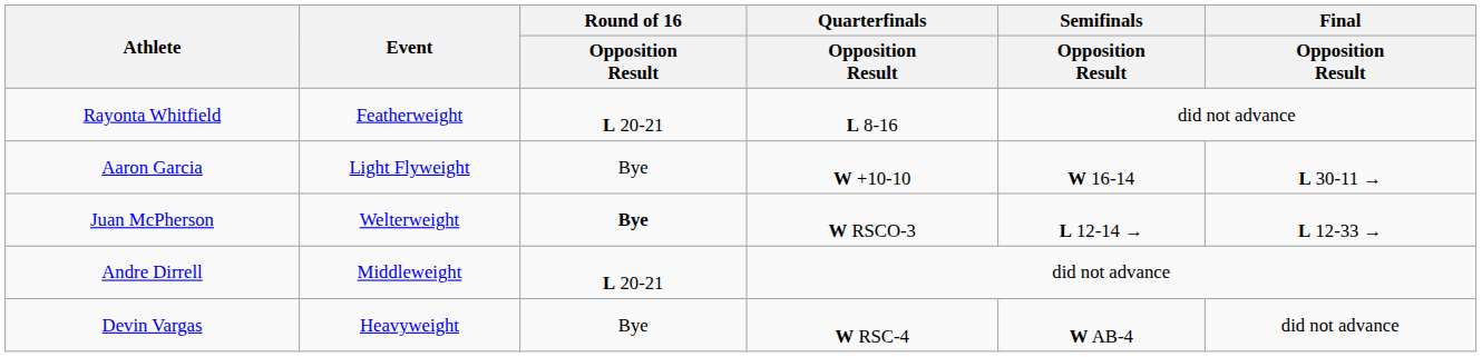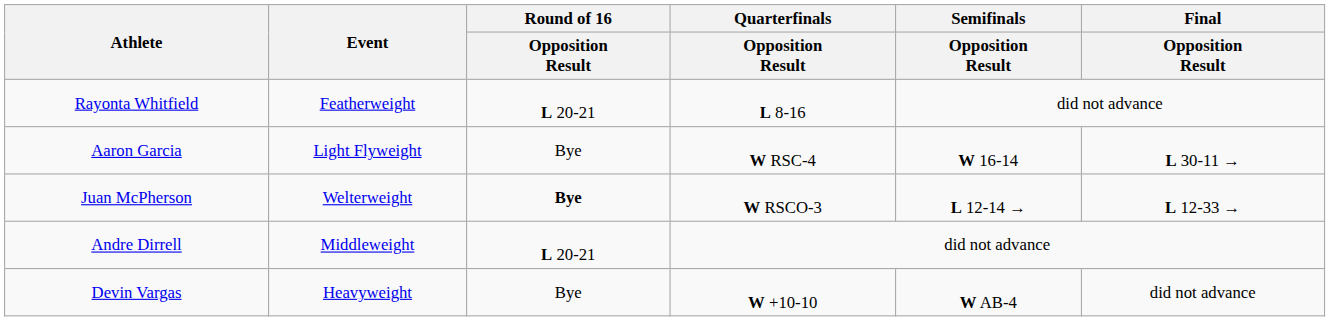 <table class="wikitable" style="font-size:95%; text-align:center;" width="95%">
 <tr>
 <th rowspan="2">Athlete</th>
 <th rowspan="2">Event</th>
 <th>Round of 16</th>
 <th>Quarterfinals</th>
 <th>Semifinals</th>
 <th>Final</th>
 </tr>
 <tr>
 <th>Opposition<br>Result</th>
 <th>Opposition<br>Result</th>
 <th>Opposition<br>Result</th>
 <th>Opposition<br>Result</th>
 </tr>
 <tr>
 <td width=20%><a href='#'>Rayonta Whitfield</a></td>
 <td width=15%><a href='#'>Featherweight</a></td>
 <td><br><strong>L</strong> 20-21</td>
 <td><br><strong>L</strong> 8-16</td>
 <td colspan=2>did not advance</td>
 </tr>
 <tr>
 <td width=20%><a href='#'>Aaron Garcia</a></td>
 <td width=15%><a href='#'>Light Flyweight</a></td>
 <td>Bye</td>
-<td><br><strong>W</strong> +10-10</td>
+<td><br><strong>W</strong> RSC-4</td>
 <td><br><strong>W</strong> 16-14</td>
 <td><br><strong>L</strong> 30-11 → </td>
 </tr>
 <tr>
 <td width=20%><a href='#'>Juan McPherson</a></td>
 <td width=15%><a href='#'>Welterweight</a></td>
 <td><strong>Bye</strong></td>
 <td><br><strong>W</strong> RSCO-3</td>
 <td><br><strong>L</strong> 12-14 → </td>
 <td><br><strong>L</strong> 12-33 → </td>
 </tr>
 <tr>
 <td width=20%><a href='#'>Andre Dirrell</a></td>
 <td width=15%><a href='#'>Middleweight</a></td>
 <td><br><strong>L</strong> 20-21</td>
 <td colspan=3>did not advance</td>
 </tr>
 <tr>
 <td width=20%><a href='#'>Devin Vargas</a></td>
 <td width=15%><a href='#'>Heavyweight</a></td>
 <td>Bye</td>
-<td><br><strong>W</strong> RSC-4</td>
+<td><br><strong>W</strong> +10-10</td>
 <td><br><strong>W</strong> AB-4</td>
 <td colspan=1>did not advance</td>
 </tr>
 </table>
